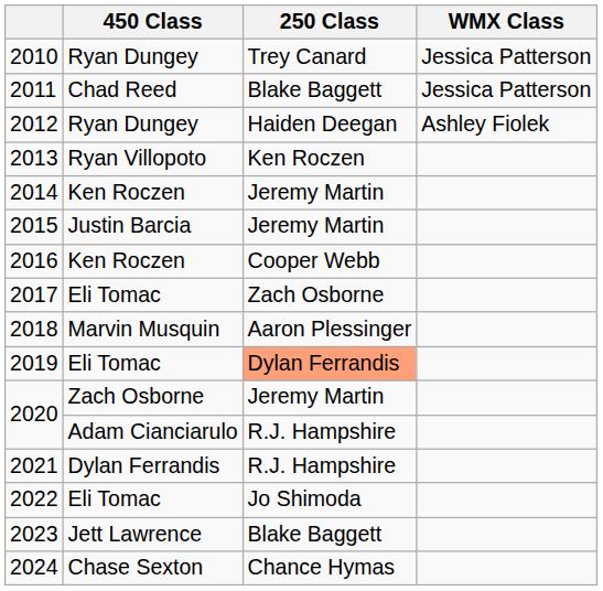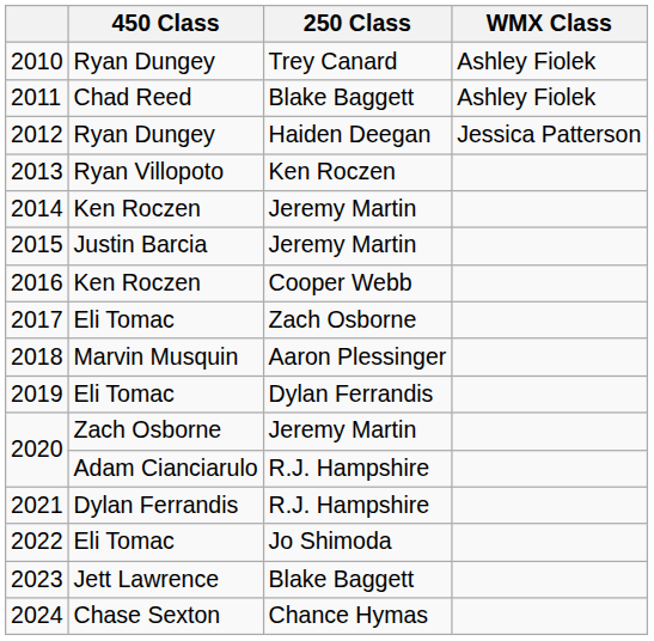 <table class="wikitable">
 <tr>
 <th></th>
 <th>450 Class</th>
 <th>250 Class</th>
 <th>WMX Class</th>
 </tr>
 <tr>
 <td>2010</td>
 <td>Ryan Dungey</td>
 <td>Trey Canard</td>
-<td>Jessica Patterson</td>
+<td>Ashley Fiolek</td>
 </tr>
 <tr>
 <td>2011</td>
 <td>Chad Reed</td>
 <td>Blake Baggett</td>
-<td>Jessica Patterson</td>
+<td>Ashley Fiolek</td>
 </tr>
 <tr>
 <td>2012</td>
 <td>Ryan Dungey</td>
 <td>Haiden Deegan</td>
-<td>Ashley Fiolek</td>
+<td>Jessica Patterson</td>
 </tr>
 <tr>
 <td>2013</td>
 <td>Ryan Villopoto</td>
 <td>Ken Roczen</td>
 <td></td>
 </tr>
 <tr>
 <td>2014</td>
 <td>Ken Roczen</td>
 <td>Jeremy Martin</td>
 <td></td>
 </tr>
 <tr>
 <td>2015</td>
 <td>Justin Barcia</td>
 <td>Jeremy Martin</td>
 <td></td>
 </tr>
 <tr>
 <td>2016</td>
 <td>Ken Roczen</td>
 <td>Cooper Webb</td>
 <td></td>
 </tr>
 <tr>
 <td>2017</td>
 <td>Eli Tomac</td>
 <td>Zach Osborne</td>
 <td></td>
 </tr>
 <tr>
 <td>2018</td>
 <td>Marvin Musquin</td>
 <td>Aaron Plessinger</td>
 <td></td>
 </tr>
 <tr>
 <td>2019</td>
 <td>Eli Tomac</td>
-<td style="background: lightsalmon;">Dylan Ferrandis</td>
+<td>Dylan Ferrandis</td>
 <td></td>
 </tr>
 <tr>
 <td rowspan=2>2020</td>
 <td>Zach Osborne</td>
 <td>Jeremy Martin</td>
 <td></td>
 </tr>
 <tr>
 <td>Adam Cianciarulo</td>
 <td>R.J. Hampshire</td>
 <td></td>
 </tr>
 <tr>
 <td>2021</td>
 <td>Dylan Ferrandis</td>
 <td>R.J. Hampshire</td>
 <td></td>
 </tr>
 <tr>
 <td>2022</td>
 <td>Eli Tomac</td>
 <td>Jo Shimoda</td>
 <td></td>
 </tr>
 <tr>
 <td>2023</td>
 <td>Jett Lawrence</td>
 <td>Blake Baggett</td>
 <td></td>
 </tr>
 <tr>
 <td>2024</td>
 <td>Chase Sexton</td>
 <td>Chance Hymas</td>
 <td></td>
 </tr>
 </table>
